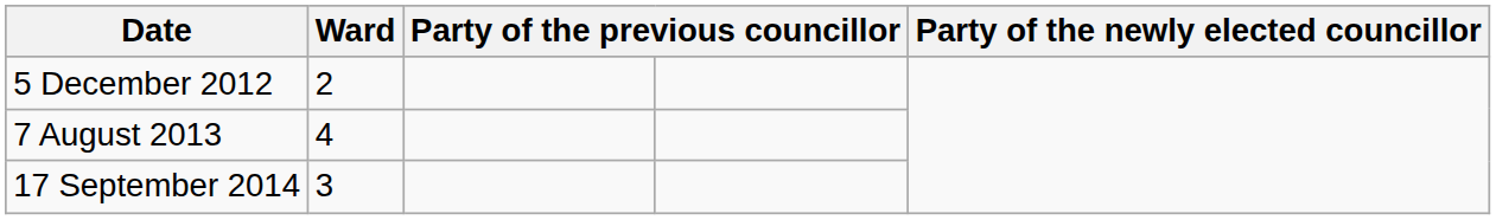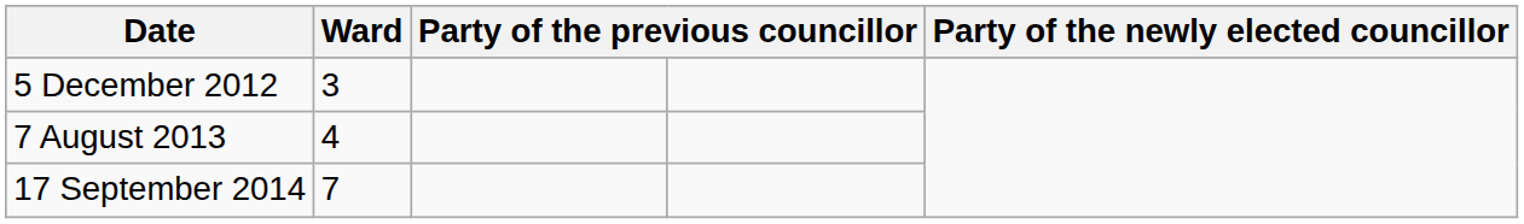 <table class="wikitable">
 <tr>
 <th>Date</th>
 <th>Ward</th>
 <th colspan=2>Party of the previous councillor</th>
 <th colspan=2>Party of the newly elected councillor</th>
 </tr>
 <tr>
 <td>5 December 2012</td>
-<td>2</td>
+<td>3</td>
 <td></td>
 <td></td>
 </tr>
 <tr>
 <td>7 August 2013</td>
 <td>4</td>
 <td></td>
 <td></td>
 </tr>
 <tr>
 <td>17 September 2014</td>
-<td>3</td>
+<td>7</td>
 <td></td>
 <td></td>
 </tr>
 </table>
